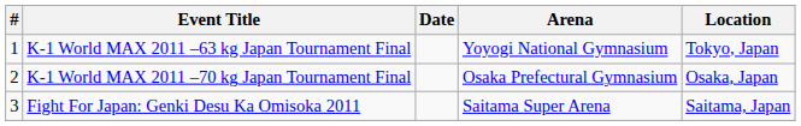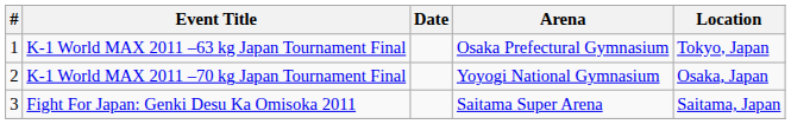 <table class="sortable wikitable succession-box" style="margin:1.0em auto; font-size:90%;">
 <tr>
 <th scope="col">#</th>
 <th scope="col">Event Title</th>
 <th scope="col">Date</th>
 <th scope="col">Arena</th>
 <th scope="col">Location</th>
 </tr>
 <tr>
 <td align=center>1</td>
 <td><a href='#'>K-1 World MAX 2011 –63 kg Japan Tournament Final</a></td>
 <td></td>
-<td><a href='#'>Yoyogi National Gymnasium</a></td>
+<td><a href='#'>Osaka Prefectural Gymnasium</a></td>
 <td> <a href='#'>Tokyo, Japan</a></td>
 </tr>
 <tr>
 <td align=center>2</td>
 <td><a href='#'>K-1 World MAX 2011 –70 kg Japan Tournament Final</a></td>
 <td></td>
-<td><a href='#'>Osaka Prefectural Gymnasium</a></td>
+<td><a href='#'>Yoyogi National Gymnasium</a></td>
 <td> <a href='#'>Osaka, Japan</a></td>
 </tr>
 <tr>
 <td align=center>3</td>
 <td><a href='#'>Fight For Japan: Genki Desu Ka Omisoka 2011</a></td>
 <td></td>
 <td><a href='#'>Saitama Super Arena</a></td>
 <td> <a href='#'>Saitama, Japan</a></td>
 </tr>
 <tr>
 </tr>
 </table>
